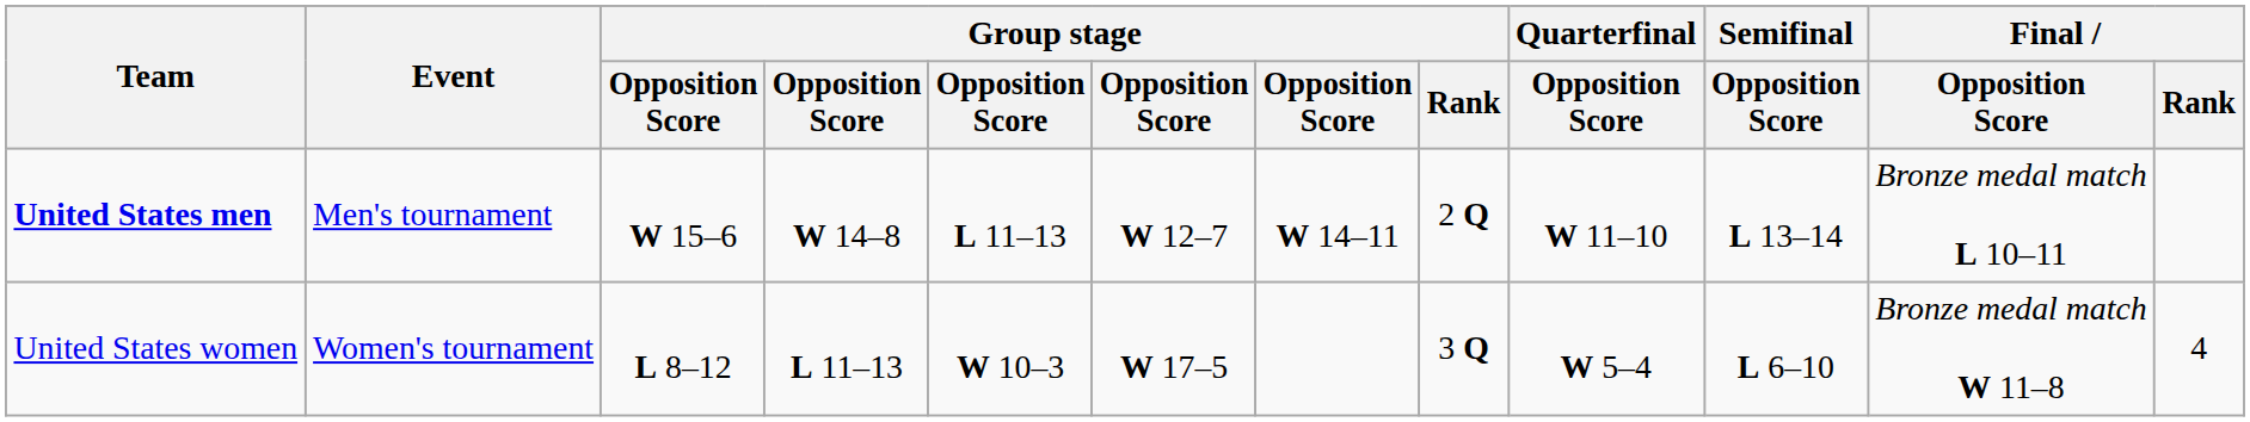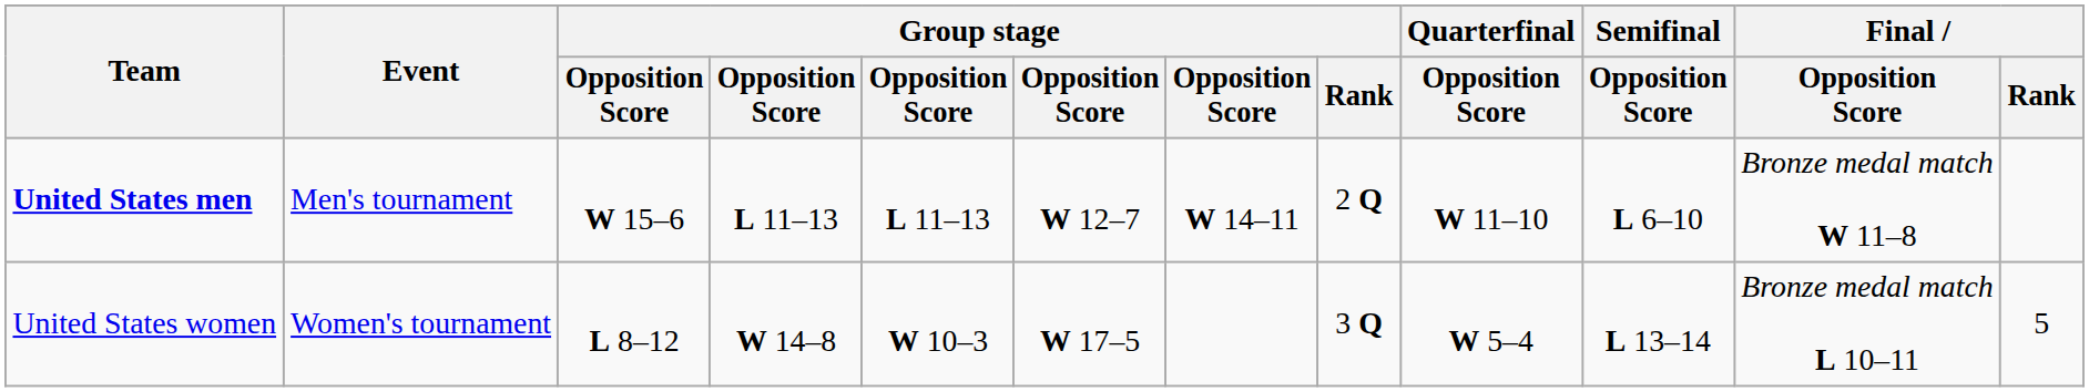 <table class=wikitable style=font-size:90%;text-align:center>
 <tr>
 <th rowspan=2>Team</th>
 <th rowspan=2>Event</th>
 <th colspan=6>Group stage</th>
 <th>Quarterfinal</th>
 <th>Semifinal</th>
 <th colspan=2>Final / </th>
 </tr>
 <tr style=font-size:95%>
 <th>Opposition<br>Score</th>
 <th>Opposition<br>Score</th>
 <th>Opposition<br>Score</th>
 <th>Opposition<br>Score</th>
 <th>Opposition<br>Score</th>
 <th>Rank</th>
 <th>Opposition<br>Score</th>
 <th>Opposition<br>Score</th>
 <th>Opposition<br>Score</th>
 <th>Rank</th>
 </tr>
 <tr>
 <td align=left><strong><a href='#'>United States men</a></strong></td>
 <td align=left><a href='#'>Men's tournament</a></td>
 <td><br><strong>W</strong> 15–6</td>
-<td><br><strong>W</strong> 14–8</td>
+<td><br><strong>L</strong> 11–13</td>
 <td><br><strong>L</strong> 11–13</td>
 <td><br><strong>W</strong> 12–7</td>
 <td><br><strong>W</strong> 14–11</td>
 <td>2 <strong>Q</strong></td>
 <td><br><strong>W</strong> 11–10</td>
-<td><br><strong>L</strong> 13–14</td>
-<td><em>Bronze medal match</em><br><br><strong>L</strong> 10–11</td>
+<td><br><strong>L</strong> 6–10</td>
+<td><em>Bronze medal match</em><br><br><strong>W</strong> 11–8</td>
 <td></td>
 </tr>
 <tr>
 <td align=left><a href='#'>United States women</a></td>
 <td align=left><a href='#'>Women's tournament</a></td>
 <td><br><strong>L</strong> 8–12</td>
-<td><br><strong>L</strong> 11–13</td>
+<td><br><strong>W</strong> 14–8</td>
 <td><br><strong>W</strong> 10–3</td>
 <td><br><strong>W</strong> 17–5</td>
 <td></td>
 <td>3 <strong>Q</strong></td>
 <td><br><strong>W</strong> 5–4</td>
-<td><br><strong>L</strong> 6–10</td>
-<td><em>Bronze medal match</em><br><br><strong>W</strong> 11–8</td>
-<td>4</td>
+<td><br><strong>L</strong> 13–14</td>
+<td><em>Bronze medal match</em><br><br><strong>L</strong> 10–11</td>
+<td>5</td>
 </tr>
 </table>
